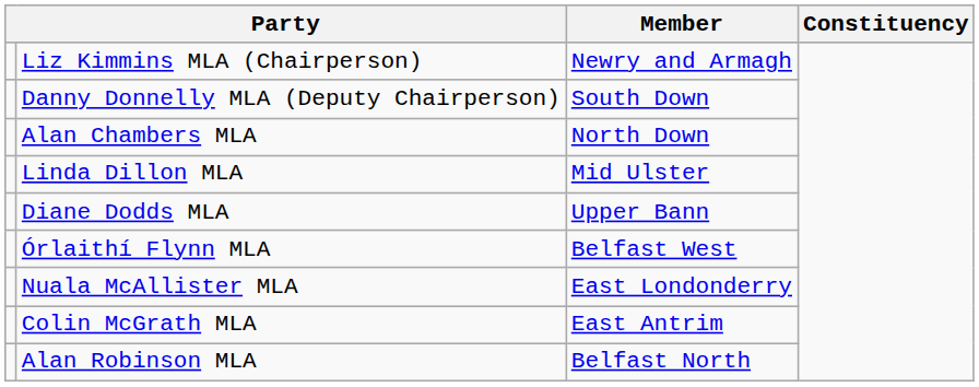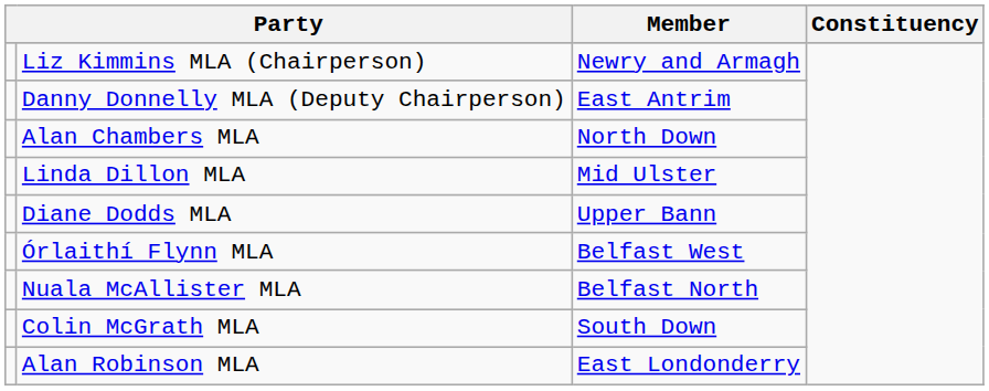 <table class="wikitable" border="1">
 <tr>
 <th colspan="2" scope="col">Party</th>
 <th scope="col">Member</th>
 <th scope="col">Constituency</th>
 </tr>
 <tr>
 <td></td>
 <td><a href='#'>Liz Kimmins</a> MLA (Chairperson)</td>
 <td><a href='#'>Newry and Armagh</a></td>
 </tr>
 <tr>
 <td></td>
 <td><a href='#'>Danny Donnelly</a> MLA (Deputy Chairperson)</td>
-<td><a href='#'>South Down</a></td>
+<td><a href='#'>East Antrim</a></td>
 </tr>
 <tr>
 <td></td>
 <td><a href='#'>Alan Chambers</a> MLA</td>
 <td><a href='#'>North Down</a></td>
 </tr>
 <tr>
 <td></td>
 <td><a href='#'>Linda Dillon</a> MLA</td>
 <td><a href='#'>Mid Ulster</a></td>
 </tr>
 <tr>
 <td></td>
 <td><a href='#'>Diane Dodds</a> MLA</td>
 <td><a href='#'>Upper Bann</a></td>
 </tr>
 <tr>
 <td></td>
 <td><a href='#'>Órlaithí Flynn</a> MLA</td>
 <td><a href='#'>Belfast West</a></td>
 </tr>
 <tr>
 <td></td>
 <td><a href='#'>Nuala McAllister</a> MLA</td>
-<td><a href='#'>East Londonderry</a></td>
+<td><a href='#'>Belfast North</a></td>
 </tr>
 <tr>
 <td></td>
 <td><a href='#'>Colin McGrath</a> MLA</td>
-<td><a href='#'>East Antrim</a></td>
+<td><a href='#'>South Down</a></td>
 </tr>
 <tr>
 <td></td>
 <td><a href='#'>Alan Robinson</a> MLA</td>
-<td><a href='#'>Belfast North</a></td>
+<td><a href='#'>East Londonderry</a></td>
 </tr>
 </table>
